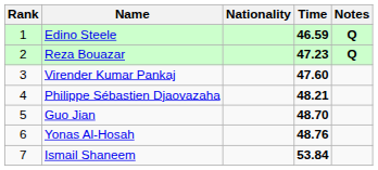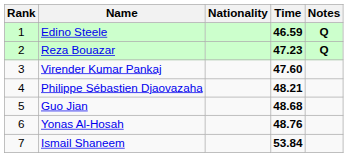 <table class="wikitable sortable" style="text-align:center">
 <tr>
 <th>Rank</th>
 <th>Name</th>
 <th>Nationality</th>
 <th>Time</th>
 <th>Notes</th>
 </tr>
 <tr bgcolor=ccffcc>
 <td>1</td>
 <td align=left><a href='#'>Edino Steele</a></td>
 <td align=left></td>
 <td><strong>46.59</strong></td>
 <td><strong>Q</strong></td>
 </tr>
 <tr bgcolor=ccffcc>
 <td>2</td>
 <td align=left><a href='#'>Reza Bouazar</a></td>
 <td align=left></td>
 <td><strong>47.23</strong></td>
 <td><strong>Q</strong></td>
 </tr>
 <tr>
 <td>3</td>
 <td align=left><a href='#'>Virender Kumar Pankaj</a></td>
 <td align=left></td>
 <td><strong>47.60</strong></td>
 <td></td>
 </tr>
 <tr>
 <td>4</td>
 <td align=left><a href='#'>Philippe Sébastien Djaovazaha</a></td>
 <td align=left></td>
 <td><strong>48.21</strong></td>
 <td></td>
 </tr>
 <tr>
 <td>5</td>
 <td align=left><a href='#'>Guo Jian</a></td>
 <td align=left></td>
-<td><strong>48.70</strong></td>
+<td><strong>48.68</strong></td>
 <td></td>
 </tr>
 <tr>
 <td>6</td>
 <td align=left><a href='#'>Yonas Al-Hosah</a></td>
 <td align=left></td>
 <td><strong>48.76</strong></td>
 <td></td>
 </tr>
 <tr>
 <td>7</td>
 <td align=left><a href='#'>Ismail Shaneem</a></td>
 <td align=left></td>
 <td><strong>53.84</strong></td>
 <td></td>
 </tr>
 </table>
